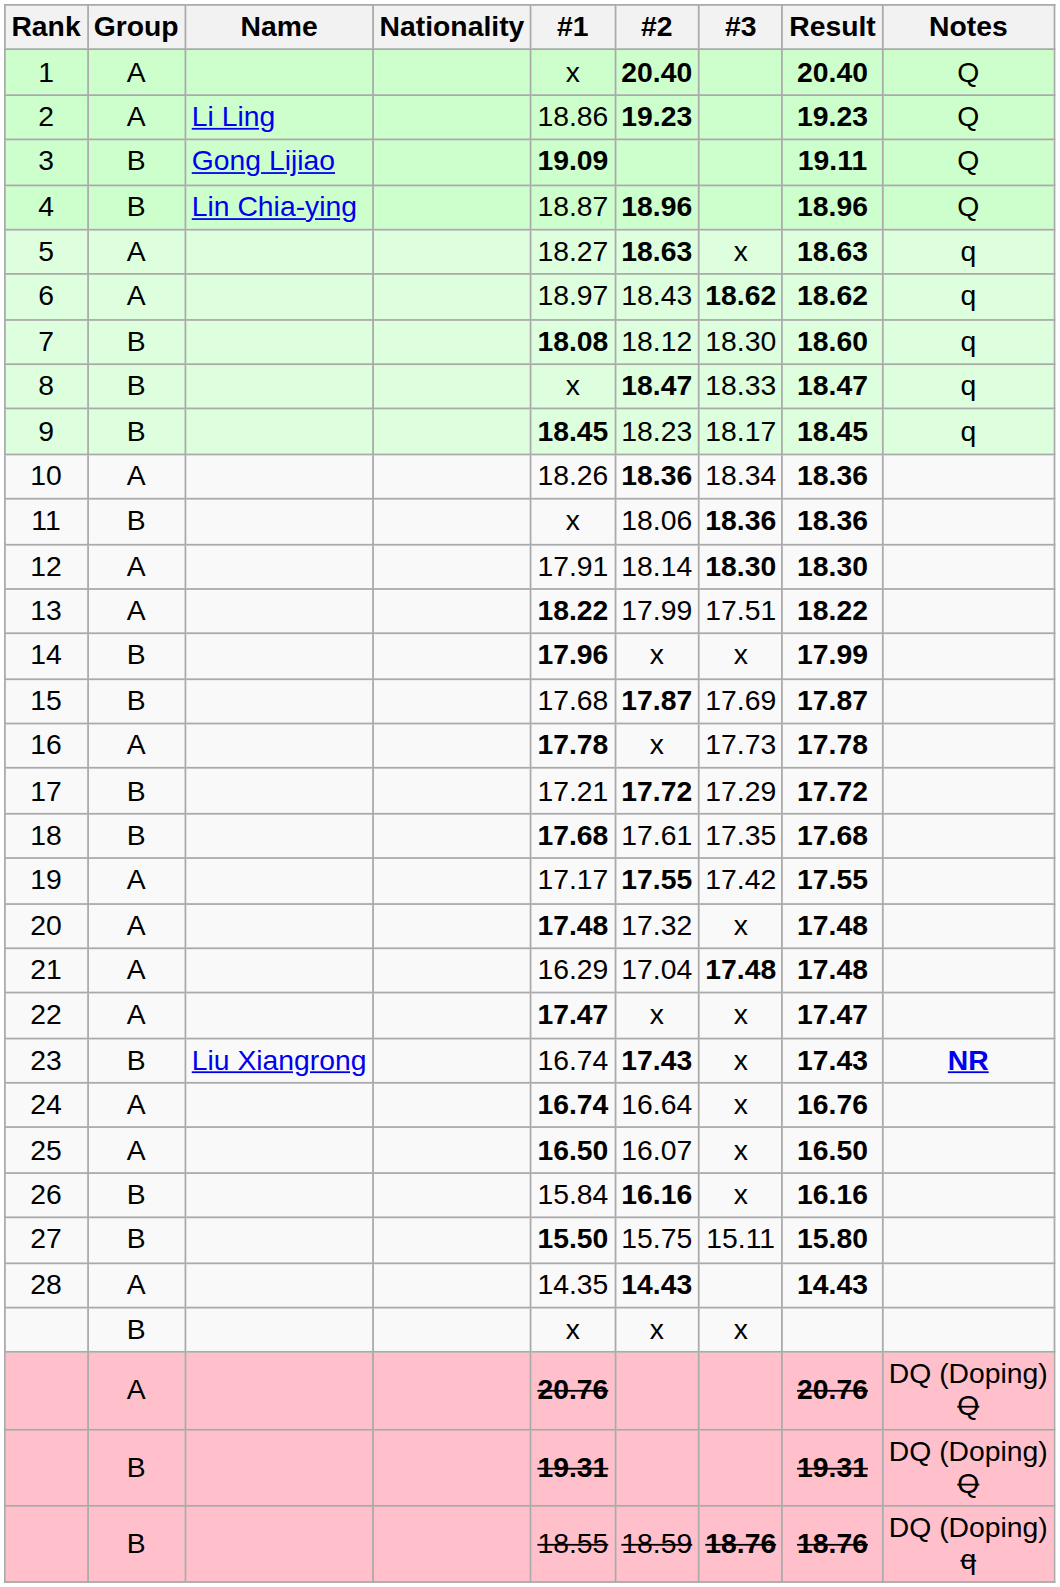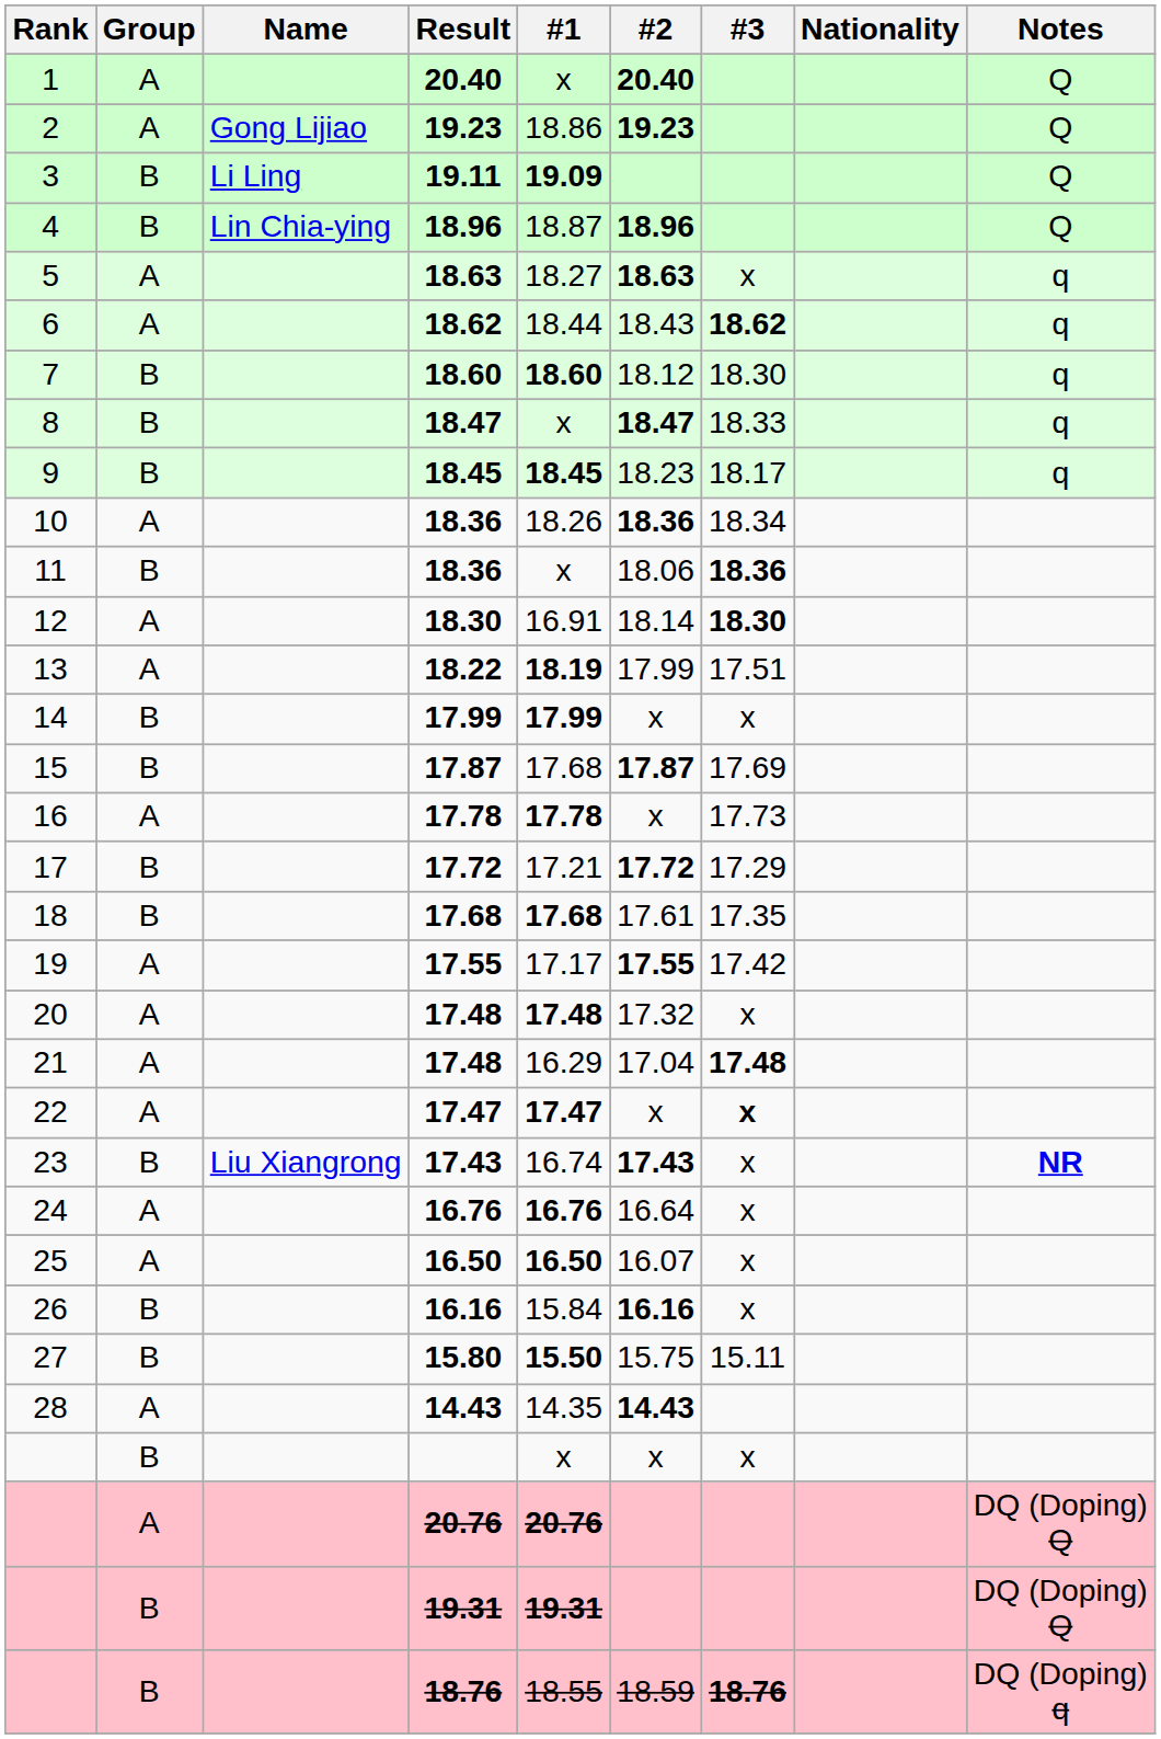 <table class="wikitable sortable" style="text-align:center">
 <tr>
 <th>Rank</th>
 <th>Group</th>
 <th>Name</th>
-<th>Nationality</th>
+<th>Result</th>
 <th>#1</th>
 <th>#2</th>
 <th>#3</th>
-<th>Result</th>
+<th>Nationality</th>
 <th class="unsortable">Notes</th>
 </tr>
 <tr bgcolor=ccffcc>
 <td>1</td>
 <td>A</td>
 <td align="left"></td>
-<td align="left"></td>
+<td><strong>20.40</strong></td>
 <td>x</td>
 <td><strong>20.40</strong></td>
 <td></td>
-<td><strong>20.40</strong></td>
+<td align="left"></td>
 <td>Q</td>
 </tr>
 <tr bgcolor=ccffcc>
 <td>2</td>
 <td>A</td>
-<td align="left"><a href='#'>Li Ling</a></td>
-<td align="left"></td>
+<td align="left"><a href='#'>Gong Lijiao</a></td>
+<td><strong>19.23</strong></td>
 <td>18.86</td>
 <td><strong>19.23</strong></td>
 <td></td>
-<td><strong>19.23</strong></td>
+<td align="left"></td>
 <td>Q</td>
 </tr>
 <tr bgcolor=ccffcc>
 <td>3</td>
 <td>B</td>
-<td align="left"><a href='#'>Gong Lijiao</a></td>
-<td align="left"></td>
+<td align="left"><a href='#'>Li Ling</a></td>
+<td><strong>19.11</strong></td>
 <td><strong>19.09</strong></td>
 <td></td>
 <td></td>
-<td><strong>19.11</strong></td>
+<td align="left"></td>
 <td>Q</td>
 </tr>
 <tr bgcolor=ccffcc>
 <td>4</td>
 <td>B</td>
 <td align="left"><a href='#'>Lin Chia-ying</a></td>
-<td align="left"></td>
+<td><strong>18.96</strong></td>
 <td>18.87</td>
 <td><strong>18.96</strong></td>
 <td></td>
-<td><strong>18.96</strong></td>
+<td align="left"></td>
 <td>Q</td>
 </tr>
 <tr bgcolor=ddffdd>
 <td>5</td>
 <td>A</td>
 <td align="left"></td>
-<td align="left"></td>
+<td><strong>18.63</strong></td>
 <td>18.27</td>
 <td><strong>18.63</strong></td>
 <td>x</td>
-<td><strong>18.63</strong></td>
+<td align="left"></td>
 <td>q</td>
 </tr>
 <tr bgcolor=ddffdd>
 <td>6</td>
 <td>A</td>
 <td align="left"></td>
-<td align="left"></td>
-<td>18.97</td>
+<td><strong>18.62</strong></td>
+<td>18.44</td>
 <td>18.43</td>
 <td><strong>18.62</strong></td>
-<td><strong>18.62</strong></td>
+<td align="left"></td>
 <td>q</td>
 </tr>
 <tr bgcolor=ddffdd>
 <td>7</td>
 <td>B</td>
 <td align="left"></td>
-<td align="left"></td>
-<td><strong>18.08</strong></td>
+<td><strong>18.60</strong></td>
+<td><strong>18.60</strong></td>
 <td>18.12</td>
 <td>18.30</td>
-<td><strong>18.60</strong></td>
+<td align="left"></td>
 <td>q</td>
 </tr>
 <tr bgcolor=ddffdd>
 <td>8</td>
 <td>B</td>
 <td align="left"></td>
-<td align="left"></td>
+<td><strong>18.47</strong></td>
 <td>x</td>
 <td><strong>18.47</strong></td>
 <td>18.33</td>
-<td><strong>18.47</strong></td>
+<td align="left"></td>
 <td>q</td>
 </tr>
 <tr bgcolor=ddffdd>
 <td>9</td>
 <td>B</td>
 <td align="left"></td>
-<td align="left"></td>
+<td><strong>18.45</strong></td>
 <td><strong>18.45</strong></td>
 <td>18.23</td>
 <td>18.17</td>
-<td><strong>18.45</strong></td>
+<td align="left"></td>
 <td>q</td>
 </tr>
 <tr>
 <td>10</td>
 <td>A</td>
 <td align="left"></td>
-<td align="left"></td>
+<td><strong>18.36</strong></td>
 <td>18.26</td>
 <td><strong>18.36</strong></td>
 <td>18.34</td>
-<td><strong>18.36</strong></td>
+<td align="left"></td>
 <td></td>
 </tr>
 <tr>
 <td>11</td>
 <td>B</td>
 <td align="left"></td>
-<td align="left"></td>
+<td><strong>18.36</strong></td>
 <td>x</td>
 <td>18.06</td>
 <td><strong>18.36</strong></td>
-<td><strong>18.36</strong></td>
+<td align="left"></td>
 <td></td>
 </tr>
 <tr>
 <td>12</td>
 <td>A</td>
 <td align="left"></td>
-<td align="left"></td>
-<td>17.91</td>
+<td><strong>18.30</strong></td>
+<td>16.91</td>
 <td>18.14</td>
 <td><strong>18.30</strong></td>
-<td><strong>18.30</strong></td>
+<td align="left"></td>
 <td></td>
 </tr>
 <tr>
 <td>13</td>
 <td>A</td>
 <td align="left"></td>
-<td align="left"></td>
 <td><strong>18.22</strong></td>
+<td><strong>18.19</strong></td>
 <td>17.99</td>
 <td>17.51</td>
-<td><strong>18.22</strong></td>
+<td align="left"></td>
 <td></td>
 </tr>
 <tr>
 <td>14</td>
 <td>B</td>
 <td align="left"></td>
-<td align="left"></td>
-<td><strong>17.96</strong></td>
+<td><strong>17.99</strong></td>
+<td><strong>17.99</strong></td>
 <td>x</td>
 <td>x</td>
-<td><strong>17.99</strong></td>
+<td align="left"></td>
 <td></td>
 </tr>
 <tr>
 <td>15</td>
 <td>B</td>
 <td align="left"></td>
-<td align="left"></td>
+<td><strong>17.87</strong></td>
 <td>17.68</td>
 <td><strong>17.87</strong></td>
 <td>17.69</td>
-<td><strong>17.87</strong></td>
+<td align="left"></td>
 <td></td>
 </tr>
 <tr>
 <td>16</td>
 <td>A</td>
 <td align="left"></td>
-<td align="left"></td>
+<td><strong>17.78</strong></td>
 <td><strong>17.78</strong></td>
 <td>x</td>
 <td>17.73</td>
-<td><strong>17.78</strong></td>
+<td align="left"></td>
 <td></td>
 </tr>
 <tr>
 <td>17</td>
 <td>B</td>
 <td align="left"></td>
-<td align="left"></td>
+<td><strong>17.72</strong></td>
 <td>17.21</td>
 <td><strong>17.72</strong></td>
 <td>17.29</td>
-<td><strong>17.72</strong></td>
+<td align="left"></td>
 <td></td>
 </tr>
 <tr>
 <td>18</td>
 <td>B</td>
 <td align="left"></td>
-<td align="left"></td>
+<td><strong>17.68</strong></td>
 <td><strong>17.68</strong></td>
 <td>17.61</td>
 <td>17.35</td>
-<td><strong>17.68</strong></td>
+<td align="left"></td>
 <td></td>
 </tr>
 <tr>
 <td>19</td>
 <td>A</td>
 <td align="left"></td>
-<td align="left"></td>
+<td><strong>17.55</strong></td>
 <td>17.17</td>
 <td><strong>17.55</strong></td>
 <td>17.42</td>
-<td><strong>17.55</strong></td>
+<td align="left"></td>
 <td></td>
 </tr>
 <tr>
 <td>20</td>
 <td>A</td>
 <td align="left"></td>
-<td align="left"></td>
+<td><strong>17.48</strong></td>
 <td><strong>17.48</strong></td>
 <td>17.32</td>
 <td>x</td>
-<td><strong>17.48</strong></td>
+<td align="left"></td>
 <td></td>
 </tr>
 <tr>
 <td>21</td>
 <td>A</td>
 <td align="left"></td>
-<td align="left"></td>
+<td><strong>17.48</strong></td>
 <td>16.29</td>
 <td>17.04</td>
 <td><strong>17.48</strong></td>
-<td><strong>17.48</strong></td>
+<td align="left"></td>
 <td></td>
 </tr>
 <tr>
 <td>22</td>
 <td>A</td>
 <td align="left"></td>
-<td align="left"></td>
+<td><strong>17.47</strong></td>
 <td><strong>17.47</strong></td>
 <td>x</td>
-<td>x</td>
-<td><strong>17.47</strong></td>
+<td><strong>x</strong></td>
+<td align="left"></td>
 <td></td>
 </tr>
 <tr>
 <td>23</td>
 <td>B</td>
 <td align="left"><a href='#'>Liu Xiangrong</a></td>
-<td align="left"></td>
+<td><strong>17.43</strong></td>
 <td>16.74</td>
 <td><strong>17.43</strong></td>
 <td>x</td>
-<td><strong>17.43</strong></td>
+<td align="left"></td>
 <td><strong><a href='#'>NR</a></strong></td>
 </tr>
 <tr>
 <td>24</td>
 <td>A</td>
 <td align="left"></td>
-<td align="left"></td>
-<td><strong>16.74</strong></td>
+<td><strong>16.76</strong></td>
+<td><strong>16.76</strong></td>
 <td>16.64</td>
 <td>x</td>
-<td><strong>16.76</strong></td>
+<td align="left"></td>
 <td></td>
 </tr>
 <tr>
 <td>25</td>
 <td>A</td>
 <td align="left"></td>
-<td align="left"></td>
+<td><strong>16.50</strong></td>
 <td><strong>16.50</strong></td>
 <td>16.07</td>
 <td>x</td>
-<td><strong>16.50</strong></td>
+<td align="left"></td>
 <td></td>
 </tr>
 <tr>
 <td>26</td>
 <td>B</td>
 <td align="left"></td>
-<td align="left"></td>
+<td><strong>16.16</strong></td>
 <td>15.84</td>
 <td><strong>16.16</strong></td>
 <td>x</td>
-<td><strong>16.16</strong></td>
+<td align="left"></td>
 <td></td>
 </tr>
 <tr>
 <td>27</td>
 <td>B</td>
 <td align="left"></td>
-<td align="left"></td>
+<td><strong>15.80</strong></td>
 <td><strong>15.50</strong></td>
 <td>15.75</td>
 <td>15.11</td>
-<td><strong>15.80</strong></td>
+<td align="left"></td>
 <td></td>
 </tr>
 <tr>
 <td>28</td>
 <td>A</td>
 <td align="left"></td>
-<td align="left"></td>
+<td><strong>14.43</strong></td>
 <td>14.35</td>
 <td><strong>14.43</strong></td>
 <td></td>
-<td><strong>14.43</strong></td>
+<td align="left"></td>
 <td></td>
 </tr>
 <tr>
 <td></td>
 <td>B</td>
 <td align="left"></td>
-<td align="left"></td>
+<td></td>
 <td>x</td>
 <td>x</td>
 <td>x</td>
-<td></td>
+<td align="left"></td>
 <td></td>
 </tr>
 <tr bgcolor=pink>
 <td></td>
 <td>A</td>
 <td align="left"></td>
-<td align="left"></td>
+<td><s><strong>20.76</strong></s></td>
 <td><s><strong>20.76</strong></s></td>
 <td></td>
 <td></td>
-<td><s><strong>20.76</strong></s></td>
+<td align="left"></td>
 <td>DQ (Doping)<br><s>Q</s></td>
 </tr>
 <tr bgcolor=pink>
 <td></td>
 <td>B</td>
 <td align="left"></td>
-<td align="left"></td>
+<td><s><strong>19.31</strong></s></td>
 <td><s><strong>19.31</strong></s></td>
 <td></td>
 <td></td>
-<td><s><strong>19.31</strong></s></td>
+<td align="left"></td>
 <td>DQ (Doping)<br><s>Q</s></td>
 </tr>
 <tr bgcolor=pink>
 <td></td>
 <td>B</td>
 <td align="left"></td>
-<td align="left"></td>
+<td><s><strong>18.76</strong></s></td>
 <td><s>18.55</s></td>
 <td><s>18.59</s></td>
 <td><s><strong>18.76</strong></s></td>
-<td><s><strong>18.76</strong></s></td>
+<td align="left"></td>
 <td>DQ (Doping)<br><s>q</s></td>
 </tr>
 </table>
